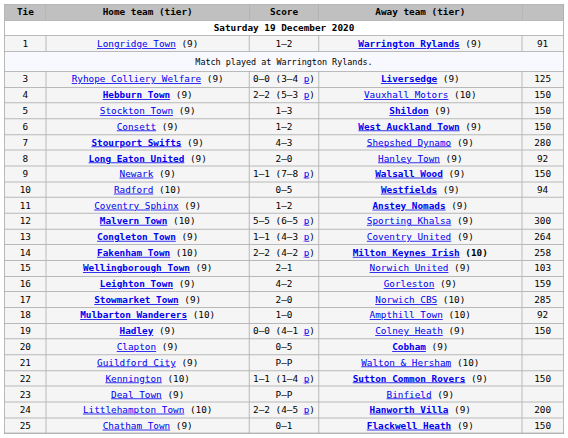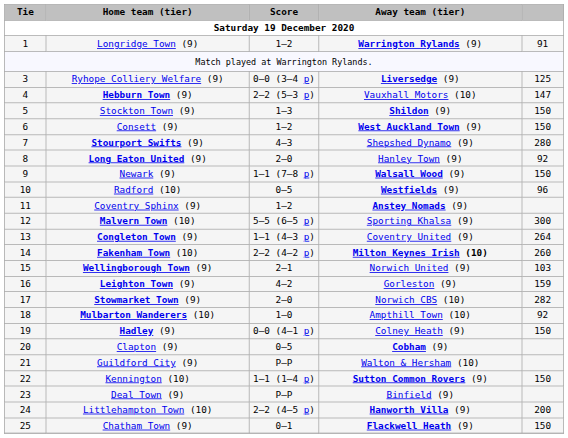 <table class="wikitable" style="width: 700px; background:WhiteSmoke; text-align:center; font-size:90%">
 <tr>
 <td scope="col" style="width:  7.50%; background:silver;"><strong>Tie</strong></td>
 <td scope="col" style="width: 36.25%; background:silver;"><strong>Home team (tier)</strong></td>
 <td scope="col" style="width: 12.50%; background:silver;"><strong>Score</strong></td>
 <td scope="col" style="width: 36.25%; background:silver;"><strong>Away team (tier)</strong></td>
 <td scope="col" style="width:  7.50%; background:silver;"><strong></strong></td>
 </tr>
 <tr>
 <td colspan="5" style= background:White><strong>Saturday 19 December 2020</strong></td>
 </tr>
 <tr>
 <td>1</td>
 <td><a href='#'>Longridge Town</a> (9)</td>
 <td>1–2</td>
 <td><strong><a href='#'>Warrington Rylands</a></strong> (9)</td>
 <td>91</td>
 </tr>
 <tr>
 <td colspan="5" style="background:GhostWhite; height:20px; text-align:center; font-size:90%">Match played at Warrington Rylands.</td>
 </tr>
 <tr>
 <td>3</td>
 <td><a href='#'>Ryhope Colliery Welfare</a> (9)</td>
 <td>0–0 (3–4 <a href='#'>p</a>)</td>
 <td><strong><a href='#'>Liversedge</a></strong> (9)</td>
 <td>125</td>
 </tr>
 <tr>
 <td>4</td>
 <td><strong><a href='#'>Hebburn Town</a></strong> (9)</td>
 <td>2–2 (5–3 <a href='#'>p</a>)</td>
 <td><a href='#'>Vauxhall Motors</a> (10)</td>
-<td>150</td>
+<td>147</td>
 </tr>
 <tr>
 <td>5</td>
 <td><a href='#'>Stockton Town</a> (9)</td>
 <td>1–3</td>
 <td><strong><a href='#'>Shildon</a></strong> (9)</td>
 <td>150</td>
 </tr>
 <tr>
 <td>6</td>
 <td><a href='#'>Consett</a> (9)</td>
 <td>1–2</td>
 <td><strong><a href='#'>West Auckland Town</a></strong> (9)</td>
 <td>150</td>
 </tr>
 <tr>
 <td>7</td>
 <td><strong><a href='#'>Stourport Swifts</a></strong> (9)</td>
 <td>4–3</td>
 <td><a href='#'>Shepshed Dynamo</a> (9)</td>
 <td>280</td>
 </tr>
 <tr>
 <td>8</td>
 <td><strong><a href='#'>Long Eaton United</a></strong> (9)</td>
 <td>2–0</td>
 <td><a href='#'>Hanley Town</a> (9)</td>
 <td>92</td>
 </tr>
 <tr>
 <td>9</td>
 <td><a href='#'>Newark</a> (9)</td>
 <td>1–1 (7–8 <a href='#'>p</a>)</td>
 <td><strong><a href='#'>Walsall Wood</a></strong> (9)</td>
 <td>150</td>
 </tr>
 <tr>
 <td>10</td>
 <td><a href='#'>Radford</a> (10)</td>
 <td>0–5</td>
 <td><strong><a href='#'>Westfields</a></strong> (9)</td>
-<td>94</td>
+<td>96</td>
 </tr>
 <tr>
 <td>11</td>
 <td><a href='#'>Coventry Sphinx</a> (9)</td>
 <td>1–2</td>
 <td><strong><a href='#'>Anstey Nomads</a></strong> (9)</td>
 <td></td>
 </tr>
 <tr>
 <td>12</td>
 <td><strong><a href='#'>Malvern Town</a></strong> (10)</td>
 <td>5–5 (6–5 <a href='#'>p</a>)</td>
 <td><a href='#'>Sporting Khalsa</a> (9)</td>
 <td>300</td>
 </tr>
 <tr>
 <td>13</td>
 <td><strong><a href='#'>Congleton Town</a></strong> (9)</td>
 <td>1–1 (4–3 <a href='#'>p</a>)</td>
 <td><a href='#'>Coventry United</a> (9)</td>
 <td>264</td>
 </tr>
 <tr>
 <td>14</td>
 <td><strong><a href='#'>Fakenham Town</a></strong> (10)</td>
 <td>2–2 (4–2 <a href='#'>p</a>)</td>
 <td><strong><a href='#'>Milton Keynes Irish</a> (10)</strong></td>
-<td>258</td>
+<td>260</td>
 </tr>
 <tr>
 <td>15</td>
 <td><strong><a href='#'>Wellingborough Town</a></strong> (9)</td>
 <td>2–1</td>
 <td><a href='#'>Norwich United</a> (9)</td>
 <td>103</td>
 </tr>
 <tr>
 <td>16</td>
 <td><strong><a href='#'>Leighton Town</a></strong> (9)</td>
 <td>4–2</td>
 <td><a href='#'>Gorleston</a> (9)</td>
 <td>159</td>
 </tr>
 <tr>
 <td>17</td>
 <td><strong><a href='#'>Stowmarket Town</a></strong> (9)</td>
 <td>2–0</td>
 <td><a href='#'>Norwich CBS</a> (10)</td>
-<td>285</td>
+<td>282</td>
 </tr>
 <tr>
 <td>18</td>
 <td><strong><a href='#'>Mulbarton Wanderers</a></strong> (10)</td>
 <td>1–0</td>
 <td><a href='#'>Ampthill Town</a> (10)</td>
 <td>92</td>
 </tr>
 <tr>
 <td>19</td>
 <td><strong><a href='#'>Hadley</a></strong> (9)</td>
 <td>0–0 (4–1 <a href='#'>p</a>)</td>
 <td><a href='#'>Colney Heath</a>  (9)</td>
 <td>150</td>
 </tr>
 <tr>
 <td>20</td>
 <td><a href='#'>Clapton</a> (9)</td>
 <td>0–5</td>
 <td><strong><a href='#'>Cobham</a></strong> (9)</td>
 <td></td>
 </tr>
 <tr>
 <td>21</td>
 <td><a href='#'>Guildford City</a> (9)</td>
 <td>P–P</td>
 <td><a href='#'>Walton & Hersham</a> (10)</td>
 <td></td>
 </tr>
 <tr>
 <td>22</td>
 <td><a href='#'>Kennington</a> (10)</td>
 <td>1–1 (1–4 <a href='#'>p</a>)</td>
 <td><strong><a href='#'>Sutton Common Rovers</a></strong> (9)</td>
 <td>150</td>
 </tr>
 <tr>
 <td>23</td>
 <td><a href='#'>Deal Town</a> (9)</td>
 <td>P–P</td>
 <td><a href='#'>Binfield</a> (9)</td>
 <td></td>
 </tr>
 <tr>
 <td>24</td>
 <td><a href='#'>Littlehampton Town</a> (10)</td>
 <td>2–2 (4–5 <a href='#'>p</a>)</td>
 <td><strong><a href='#'>Hanworth Villa</a></strong> (9)</td>
 <td>200</td>
 </tr>
 <tr>
 <td>25</td>
 <td><a href='#'>Chatham Town</a> (9)</td>
 <td>0–1</td>
 <td><strong><a href='#'>Flackwell Heath</a></strong> (9)</td>
 <td>150</td>
 </tr>
 <tr>
 </tr>
 </table>
